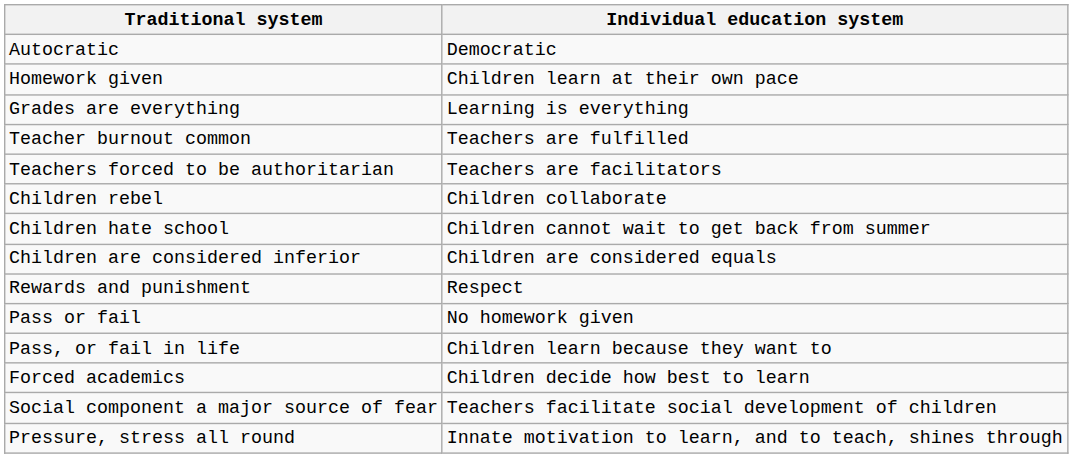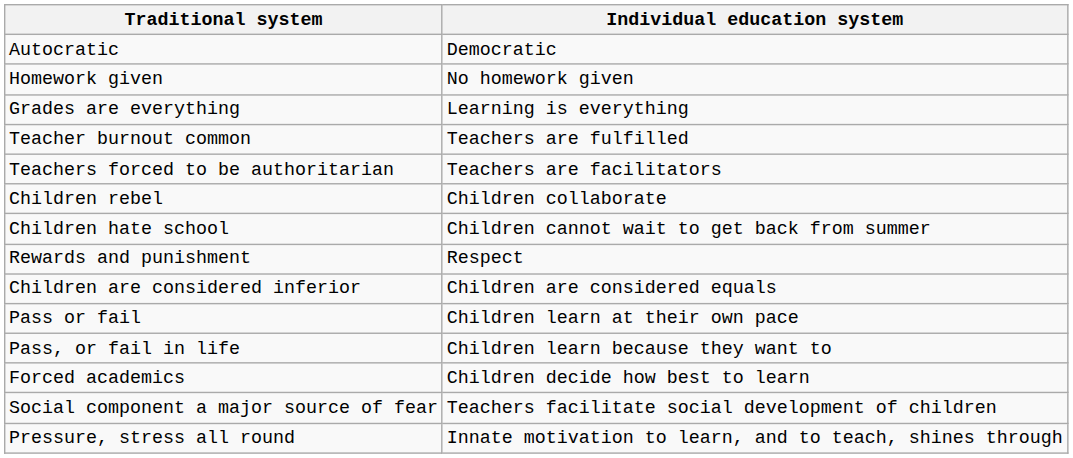 <table class="wikitable">
 <tr>
 <th>Traditional system</th>
 <th>Individual education system</th>
 </tr>
 <tr>
 <td>Autocratic</td>
 <td>Democratic</td>
 </tr>
 <tr>
 <td>Homework given</td>
-<td>Children learn at their own pace</td>
+<td>No homework given</td>
 </tr>
 <tr>
 <td>Grades are everything</td>
 <td>Learning is everything</td>
 </tr>
 <tr>
 <td>Teacher burnout common</td>
 <td>Teachers are fulfilled</td>
 </tr>
 <tr>
 <td>Teachers forced to be authoritarian</td>
 <td>Teachers are facilitators</td>
 </tr>
 <tr>
 <td>Children rebel</td>
 <td>Children collaborate</td>
 </tr>
 <tr>
 <td>Children hate school</td>
 <td>Children cannot wait to get back from summer</td>
 </tr>
 <tr>
+<td>Rewards and punishment</td>
+<td>Respect</td>
+</tr>
+<tr>
 <td>Children are considered inferior</td>
 <td>Children are considered equals</td>
 </tr>
 <tr>
-<td>Rewards and punishment</td>
-<td>Respect</td>
-</tr>
-<tr>
 <td>Pass or fail</td>
-<td>No homework given</td>
+<td>Children learn at their own pace</td>
 </tr>
 <tr>
 <td>Pass, or fail in life</td>
 <td>Children learn because they want to</td>
 </tr>
 <tr>
 <td>Forced academics</td>
 <td>Children decide how best to learn</td>
 </tr>
 <tr>
 <td>Social component a major source of fear</td>
 <td>Teachers facilitate social development of children</td>
 </tr>
 <tr>
 <td>Pressure, stress all round</td>
 <td>Innate motivation to learn, and to teach, shines through</td>
 </tr>
 </table>
